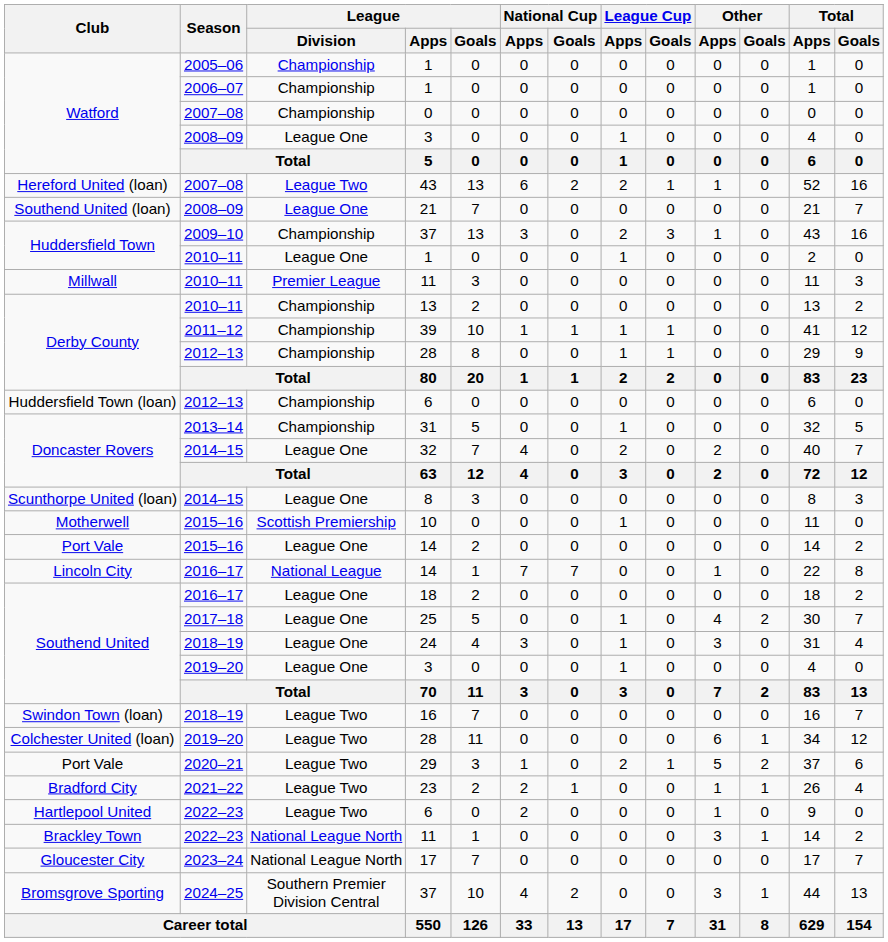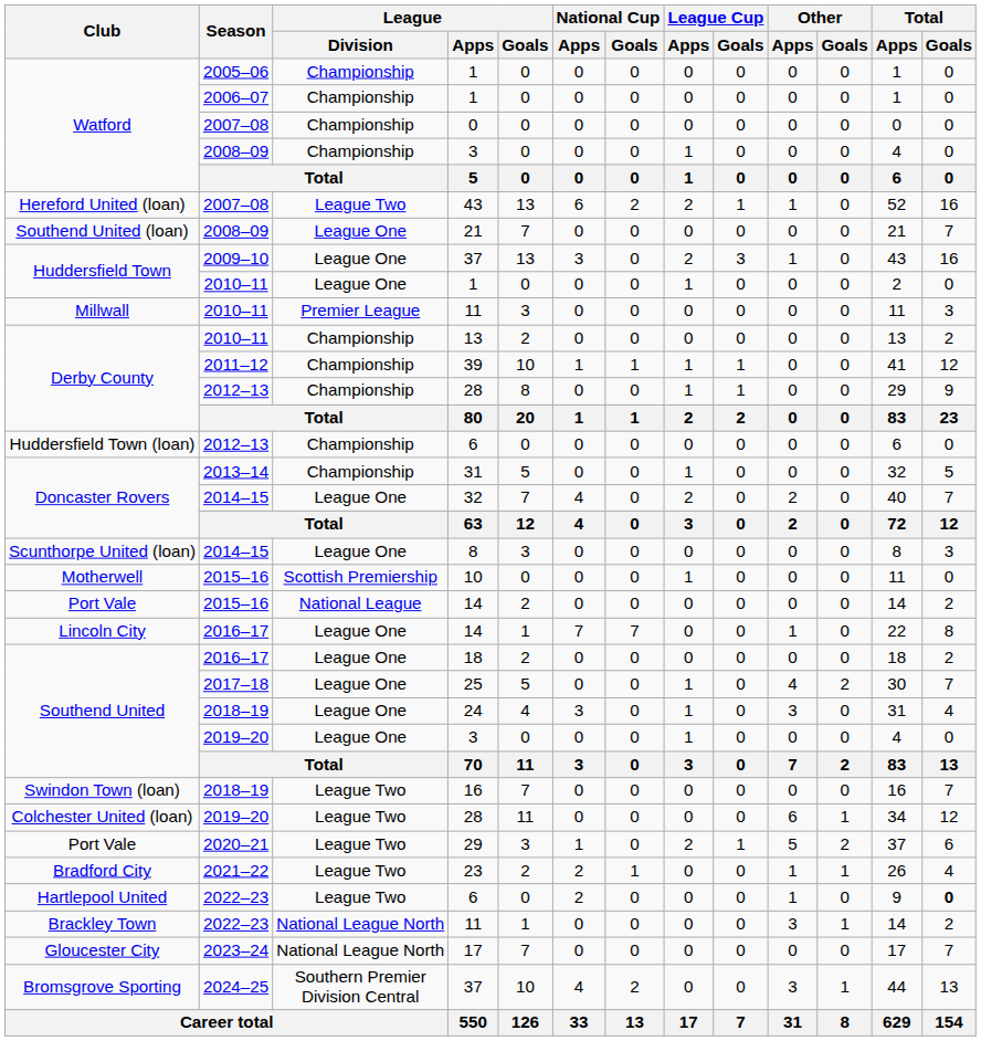 <table class="wikitable" style="text-align:center">
 <tr>
 <th rowspan="2">Club</th>
 <th rowspan="2">Season</th>
 <th colspan="3">League</th>
 <th colspan="2">National Cup</th>
 <th colspan="2"><a href='#'>League Cup</a></th>
 <th colspan="2">Other</th>
 <th colspan="2">Total</th>
 </tr>
 <tr>
 <th>Division</th>
 <th>Apps</th>
 <th>Goals</th>
 <th>Apps</th>
 <th>Goals</th>
 <th>Apps</th>
 <th>Goals</th>
 <th>Apps</th>
 <th>Goals</th>
 <th>Apps</th>
 <th>Goals</th>
 </tr>
 <tr>
 <td rowspan="5"><a href='#'>Watford</a></td>
 <td><a href='#'>2005–06</a></td>
 <td><a href='#'>Championship</a></td>
 <td>1</td>
 <td>0</td>
 <td>0</td>
 <td>0</td>
 <td>0</td>
 <td>0</td>
 <td>0</td>
 <td>0</td>
 <td>1</td>
 <td>0</td>
 </tr>
 <tr>
 <td><a href='#'>2006–07</a></td>
 <td>Championship</td>
 <td>1</td>
 <td>0</td>
 <td>0</td>
 <td>0</td>
 <td>0</td>
 <td>0</td>
 <td>0</td>
 <td>0</td>
 <td>1</td>
 <td>0</td>
 </tr>
 <tr>
 <td><a href='#'>2007–08</a></td>
 <td>Championship</td>
 <td>0</td>
 <td>0</td>
 <td>0</td>
 <td>0</td>
 <td>0</td>
 <td>0</td>
 <td>0</td>
 <td>0</td>
 <td>0</td>
 <td>0</td>
 </tr>
 <tr>
 <td><a href='#'>2008–09</a></td>
-<td>League One</td>
+<td>Championship</td>
 <td>3</td>
 <td>0</td>
 <td>0</td>
 <td>0</td>
 <td>1</td>
 <td>0</td>
 <td>0</td>
 <td>0</td>
 <td>4</td>
 <td>0</td>
 </tr>
 <tr>
 <th colspan="2">Total</th>
 <th>5</th>
 <th>0</th>
 <th>0</th>
 <th>0</th>
 <th>1</th>
 <th>0</th>
 <th>0</th>
 <th>0</th>
 <th>6</th>
 <th>0</th>
 </tr>
 <tr>
 <td><a href='#'>Hereford United</a> (loan)</td>
 <td><a href='#'>2007–08</a></td>
 <td><a href='#'>League Two</a></td>
 <td>43</td>
 <td>13</td>
 <td>6</td>
 <td>2</td>
 <td>2</td>
 <td>1</td>
 <td>1</td>
 <td>0</td>
 <td>52</td>
 <td>16</td>
 </tr>
 <tr>
 <td><a href='#'>Southend United</a> (loan)</td>
 <td><a href='#'>2008–09</a></td>
 <td><a href='#'>League One</a></td>
 <td>21</td>
 <td>7</td>
 <td>0</td>
 <td>0</td>
 <td>0</td>
 <td>0</td>
 <td>0</td>
 <td>0</td>
 <td>21</td>
 <td>7</td>
 </tr>
 <tr>
 <td rowspan="2"><a href='#'>Huddersfield Town</a></td>
 <td><a href='#'>2009–10</a></td>
-<td>Championship</td>
+<td>League One</td>
 <td>37</td>
 <td>13</td>
 <td>3</td>
 <td>0</td>
 <td>2</td>
 <td>3</td>
 <td>1</td>
 <td>0</td>
 <td>43</td>
 <td>16</td>
 </tr>
 <tr>
 <td><a href='#'>2010–11</a></td>
 <td>League One</td>
 <td>1</td>
 <td>0</td>
 <td>0</td>
 <td>0</td>
 <td>1</td>
 <td>0</td>
 <td>0</td>
 <td>0</td>
 <td>2</td>
 <td>0</td>
 </tr>
 <tr>
 <td><a href='#'>Millwall</a></td>
 <td><a href='#'>2010–11</a></td>
 <td><a href='#'>Premier League</a></td>
 <td>11</td>
 <td>3</td>
 <td>0</td>
 <td>0</td>
 <td>0</td>
 <td>0</td>
 <td>0</td>
 <td>0</td>
 <td>11</td>
 <td>3</td>
 </tr>
 <tr>
 <td rowspan="4"><a href='#'>Derby County</a></td>
 <td><a href='#'>2010–11</a></td>
 <td>Championship</td>
 <td>13</td>
 <td>2</td>
 <td>0</td>
 <td>0</td>
 <td>0</td>
 <td>0</td>
 <td>0</td>
 <td>0</td>
 <td>13</td>
 <td>2</td>
 </tr>
 <tr>
 <td><a href='#'>2011–12</a></td>
 <td>Championship</td>
 <td>39</td>
 <td>10</td>
 <td>1</td>
 <td>1</td>
 <td>1</td>
 <td>1</td>
 <td>0</td>
 <td>0</td>
 <td>41</td>
 <td>12</td>
 </tr>
 <tr>
 <td><a href='#'>2012–13</a></td>
 <td>Championship</td>
 <td>28</td>
 <td>8</td>
 <td>0</td>
 <td>0</td>
 <td>1</td>
 <td>1</td>
 <td>0</td>
 <td>0</td>
 <td>29</td>
 <td>9</td>
 </tr>
 <tr>
 <th colspan="2">Total</th>
 <th>80</th>
 <th>20</th>
 <th>1</th>
 <th>1</th>
 <th>2</th>
 <th>2</th>
 <th>0</th>
 <th>0</th>
 <th>83</th>
 <th>23</th>
 </tr>
 <tr>
 <td>Huddersfield Town (loan)</td>
 <td><a href='#'>2012–13</a></td>
 <td>Championship</td>
 <td>6</td>
 <td>0</td>
 <td>0</td>
 <td>0</td>
 <td>0</td>
 <td>0</td>
 <td>0</td>
 <td>0</td>
 <td>6</td>
 <td>0</td>
 </tr>
 <tr>
 <td rowspan="3"><a href='#'>Doncaster Rovers</a></td>
 <td><a href='#'>2013–14</a></td>
 <td>Championship</td>
 <td>31</td>
 <td>5</td>
 <td>0</td>
 <td>0</td>
 <td>1</td>
 <td>0</td>
 <td>0</td>
 <td>0</td>
 <td>32</td>
 <td>5</td>
 </tr>
 <tr>
 <td><a href='#'>2014–15</a></td>
 <td>League One</td>
 <td>32</td>
 <td>7</td>
 <td>4</td>
 <td>0</td>
 <td>2</td>
 <td>0</td>
 <td>2</td>
 <td>0</td>
 <td>40</td>
 <td>7</td>
 </tr>
 <tr>
 <th colspan="2">Total</th>
 <th>63</th>
 <th>12</th>
 <th>4</th>
 <th>0</th>
 <th>3</th>
 <th>0</th>
 <th>2</th>
 <th>0</th>
 <th>72</th>
 <th>12</th>
 </tr>
 <tr>
 <td><a href='#'>Scunthorpe United</a> (loan)</td>
 <td><a href='#'>2014–15</a></td>
 <td>League One</td>
 <td>8</td>
 <td>3</td>
 <td>0</td>
 <td>0</td>
 <td>0</td>
 <td>0</td>
 <td>0</td>
 <td>0</td>
 <td>8</td>
 <td>3</td>
 </tr>
 <tr>
 <td><a href='#'>Motherwell</a></td>
 <td><a href='#'>2015–16</a></td>
 <td><a href='#'>Scottish Premiership</a></td>
 <td>10</td>
 <td>0</td>
 <td>0</td>
 <td>0</td>
 <td>1</td>
 <td>0</td>
 <td>0</td>
 <td>0</td>
 <td>11</td>
 <td>0</td>
 </tr>
 <tr>
 <td><a href='#'>Port Vale</a></td>
 <td><a href='#'>2015–16</a></td>
-<td>League One</td>
+<td><a href='#'>National League</a></td>
 <td>14</td>
 <td>2</td>
 <td>0</td>
 <td>0</td>
 <td>0</td>
 <td>0</td>
 <td>0</td>
 <td>0</td>
 <td>14</td>
 <td>2</td>
 </tr>
 <tr>
 <td><a href='#'>Lincoln City</a></td>
 <td><a href='#'>2016–17</a></td>
-<td><a href='#'>National League</a></td>
+<td>League One</td>
 <td>14</td>
 <td>1</td>
 <td>7</td>
 <td>7</td>
 <td>0</td>
 <td>0</td>
 <td>1</td>
 <td>0</td>
 <td>22</td>
 <td>8</td>
 </tr>
 <tr>
 <td rowspan="5"><a href='#'>Southend United</a></td>
 <td><a href='#'>2016–17</a></td>
 <td>League One</td>
 <td>18</td>
 <td>2</td>
 <td>0</td>
 <td>0</td>
 <td>0</td>
 <td>0</td>
 <td>0</td>
 <td>0</td>
 <td>18</td>
 <td>2</td>
 </tr>
 <tr>
 <td><a href='#'>2017–18</a></td>
 <td>League One</td>
 <td>25</td>
 <td>5</td>
 <td>0</td>
 <td>0</td>
 <td>1</td>
 <td>0</td>
 <td>4</td>
 <td>2</td>
 <td>30</td>
 <td>7</td>
 </tr>
 <tr>
 <td><a href='#'>2018–19</a></td>
 <td>League One</td>
 <td>24</td>
 <td>4</td>
 <td>3</td>
 <td>0</td>
 <td>1</td>
 <td>0</td>
 <td>3</td>
 <td>0</td>
 <td>31</td>
 <td>4</td>
 </tr>
 <tr>
 <td><a href='#'>2019–20</a></td>
 <td>League One</td>
 <td>3</td>
 <td>0</td>
 <td>0</td>
 <td>0</td>
 <td>1</td>
 <td>0</td>
 <td>0</td>
 <td>0</td>
 <td>4</td>
 <td>0</td>
 </tr>
 <tr>
 <th colspan="2">Total</th>
 <th>70</th>
 <th>11</th>
 <th>3</th>
 <th>0</th>
 <th>3</th>
 <th>0</th>
 <th>7</th>
 <th>2</th>
 <th>83</th>
 <th>13</th>
 </tr>
 <tr>
 <td><a href='#'>Swindon Town</a> (loan)</td>
 <td><a href='#'>2018–19</a></td>
 <td>League Two</td>
 <td>16</td>
 <td>7</td>
 <td>0</td>
 <td>0</td>
 <td>0</td>
 <td>0</td>
 <td>0</td>
 <td>0</td>
 <td>16</td>
 <td>7</td>
 </tr>
 <tr>
 <td><a href='#'>Colchester United</a> (loan)</td>
 <td><a href='#'>2019–20</a></td>
 <td>League Two</td>
 <td>28</td>
 <td>11</td>
 <td>0</td>
 <td>0</td>
 <td>0</td>
 <td>0</td>
 <td>6</td>
 <td>1</td>
 <td>34</td>
 <td>12</td>
 </tr>
 <tr>
 <td>Port Vale</td>
 <td><a href='#'>2020–21</a></td>
 <td>League Two</td>
 <td>29</td>
 <td>3</td>
 <td>1</td>
 <td>0</td>
 <td>2</td>
 <td>1</td>
 <td>5</td>
 <td>2</td>
 <td>37</td>
 <td>6</td>
 </tr>
 <tr>
 <td><a href='#'>Bradford City</a></td>
 <td><a href='#'>2021–22</a></td>
 <td>League Two</td>
 <td>23</td>
 <td>2</td>
 <td>2</td>
 <td>1</td>
 <td>0</td>
 <td>0</td>
 <td>1</td>
 <td>1</td>
 <td>26</td>
 <td>4</td>
 </tr>
 <tr>
 <td><a href='#'>Hartlepool United</a></td>
 <td><a href='#'>2022–23</a></td>
 <td>League Two</td>
 <td>6</td>
 <td>0</td>
 <td>2</td>
 <td>0</td>
 <td>0</td>
 <td>0</td>
 <td>1</td>
 <td>0</td>
 <td>9</td>
-<td>0</td>
+<td><strong>0</strong></td>
 </tr>
 <tr>
 <td><a href='#'>Brackley Town</a></td>
 <td><a href='#'>2022–23</a></td>
 <td><a href='#'>National League North</a></td>
 <td>11</td>
 <td>1</td>
 <td>0</td>
 <td>0</td>
 <td>0</td>
 <td>0</td>
 <td>3</td>
 <td>1</td>
 <td>14</td>
 <td>2</td>
 </tr>
 <tr>
 <td><a href='#'>Gloucester City</a></td>
 <td><a href='#'>2023–24</a></td>
 <td>National League North</td>
 <td>17</td>
 <td>7</td>
 <td>0</td>
 <td>0</td>
 <td>0</td>
 <td>0</td>
 <td>0</td>
 <td>0</td>
 <td>17</td>
 <td>7</td>
 </tr>
 <tr>
 <td><a href='#'>Bromsgrove Sporting</a></td>
 <td><a href='#'>2024–25</a></td>
 <td>Southern Premier<br>Division Central</td>
 <td>37</td>
 <td>10</td>
 <td>4</td>
 <td>2</td>
 <td>0</td>
 <td>0</td>
 <td>3</td>
 <td>1</td>
 <td>44</td>
 <td>13</td>
 </tr>
 <tr>
 <th colspan="3">Career total</th>
 <th>550</th>
 <th>126</th>
 <th>33</th>
 <th>13</th>
 <th>17</th>
 <th>7</th>
 <th>31</th>
 <th>8</th>
 <th>629</th>
 <th>154</th>
 </tr>
 </table>
